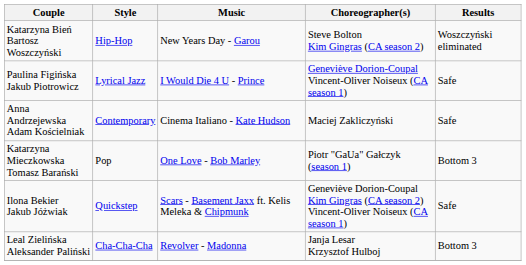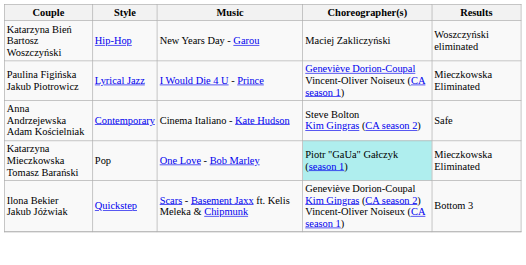 <table class="wikitable" width="90%">
 <tr>
 <th>Couple</th>
 <th>Style</th>
 <th>Music</th>
 <th>Choreographer(s)</th>
 <th>Results</th>
 </tr>
 <tr>
 <td>Katarzyna Bień<br>Bartosz Woszczyński</td>
 <td><a href='#'>Hip-Hop</a></td>
 <td>New Years Day - <a href='#'>Garou</a></td>
-<td>Steve Bolton<br> <a href='#'>Kim Gingras</a> (<a href='#'>CA season 2</a>)</td>
+<td>Maciej Zakliczyński</td>
 <td>Woszczyński eliminated</td>
 </tr>
 <tr>
 <td>Paulina Figińska<br>Jakub Piotrowicz</td>
 <td><a href='#'>Lyrical Jazz</a></td>
 <td><a href='#'>I Would Die 4 U</a> - <a href='#'>Prince</a></td>
 <td><a href='#'>Geneviève Dorion-Coupal</a><br>Vincent-Oliver Noiseux (<a href='#'>CA season 1</a>)</td>
-<td>Safe</td>
+<td>Mieczkowska Eliminated</td>
 </tr>
 <tr>
 <td>Anna Andrzejewska<br>Adam Kościelniak</td>
 <td><a href='#'>Contemporary</a></td>
 <td>Cinema Italiano - <a href='#'>Kate Hudson</a></td>
-<td>Maciej Zakliczyński</td>
+<td>Steve Bolton<br> <a href='#'>Kim Gingras</a> (<a href='#'>CA season 2</a>)</td>
 <td>Safe</td>
 </tr>
 <tr>
 <td>Katarzyna Mieczkowska<br>Tomasz Barański</td>
 <td>Pop</td>
 <td><a href='#'>One Love</a> - <a href='#'>Bob Marley</a></td>
-<td>Piotr "GaUa" Gałczyk (<a href='#'>season 1</a>)</td>
-<td>Bottom 3</td>
+<td style="background: paleturquoise;">Piotr "GaUa" Gałczyk (<a href='#'>season 1</a>)</td>
+<td>Mieczkowska Eliminated</td>
 </tr>
 <tr>
 <td>Ilona Bekier<br>Jakub Jóżwiak</td>
 <td><a href='#'>Quickstep</a></td>
 <td><a href='#'>Scars</a> - <a href='#'>Basement Jaxx</a> ft. Kelis Meleka & <a href='#'>Chipmunk</a></td>
 <td>Geneviève Dorion-Coupal<br><a href='#'>Kim Gingras</a> (<a href='#'>CA season 2</a>)<br>Vincent-Oliver Noiseux (<a href='#'>CA season 1</a>)</td>
-<td>Safe</td>
-</tr>
-<tr>
-<td>Leal Zielińska<br>Aleksander Paliński</td>
-<td><a href='#'>Cha-Cha-Cha</a></td>
-<td><a href='#'>Revolver</a> - <a href='#'>Madonna</a></td>
-<td>Janja Lesar<br>Krzysztof Hulboj</td>
 <td>Bottom 3</td>
 </tr>
 <tr>
 </tr>
 </table>
